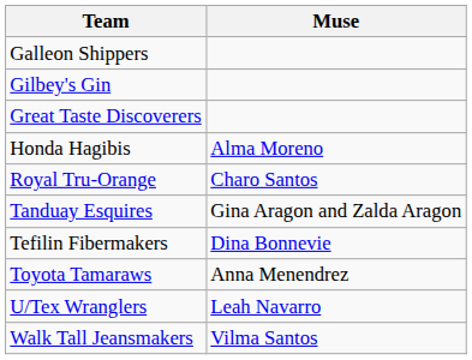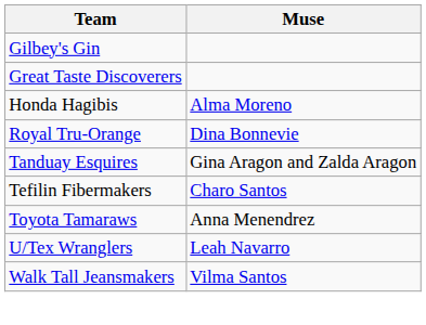 <table class="wikitable sortable sortable">
 <tr>
 <th style= width="45%">Team</th>
 <th style= width="55%">Muse</th>
-</tr>
-<tr>
-<td>Galleon Shippers</td>
-<td></td>
 </tr>
 <tr>
 <td><a href='#'>Gilbey's Gin</a></td>
 <td></td>
 </tr>
 <tr>
 <td><a href='#'>Great Taste Discoverers</a></td>
 <td></td>
 </tr>
 <tr>
 <td>Honda Hagibis</td>
 <td><a href='#'>Alma Moreno</a></td>
 </tr>
 <tr>
 <td><a href='#'>Royal Tru-Orange</a></td>
-<td><a href='#'>Charo Santos</a></td>
+<td><a href='#'>Dina Bonnevie</a></td>
 </tr>
 <tr>
 <td><a href='#'>Tanduay Esquires</a></td>
 <td>Gina Aragon and Zalda Aragon</td>
 </tr>
 <tr>
 <td>Tefilin Fibermakers</td>
-<td><a href='#'>Dina Bonnevie</a></td>
+<td><a href='#'>Charo Santos</a></td>
 </tr>
 <tr>
 <td><a href='#'>Toyota Tamaraws</a></td>
 <td>Anna Menendrez</td>
 </tr>
 <tr>
 <td><a href='#'>U/Tex Wranglers</a></td>
 <td><a href='#'>Leah Navarro</a></td>
 </tr>
 <tr>
 <td><a href='#'>Walk Tall Jeansmakers</a></td>
 <td><a href='#'>Vilma Santos</a></td>
 </tr>
 </table>
